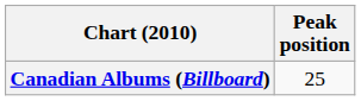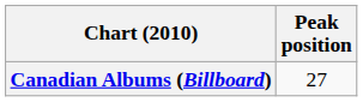 <table class="wikitable plainrowheaders" style="text-align:center">
 <tr>
 <th scope="col">Chart (2010)</th>
 <th scope="col">Peak<br>position</th>
 </tr>
 <tr>
 <th scope="row"><a href='#'>Canadian Albums</a> (<a href='#'><em>Billboard</em></a>)</th>
-<td>25</td>
+<td>27</td>
 </tr>
 </table>
